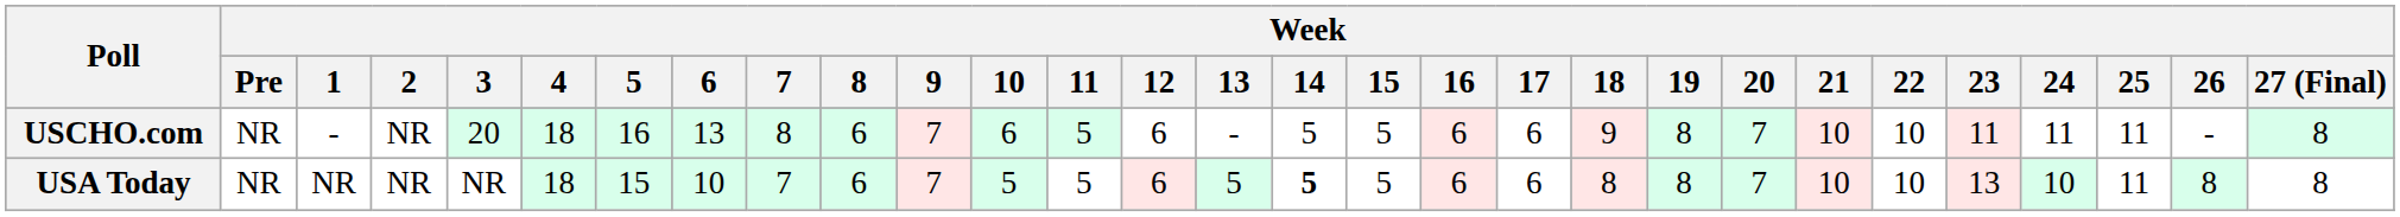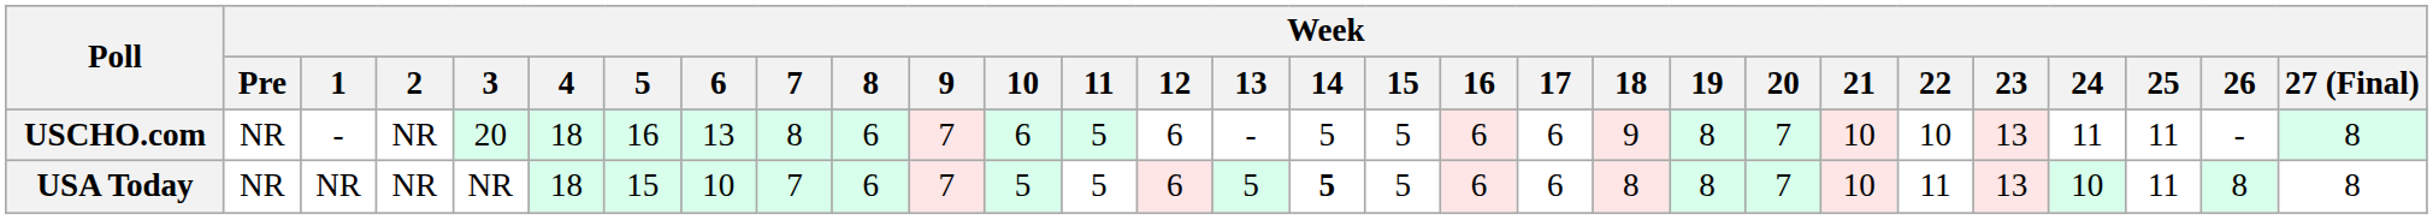 <table class="wikitable" style="white-space:nowrap;">
 <tr>
 <th scope="col" width="100" rowspan="2">Poll</th>
 <th colspan="28">Week</th>
 </tr>
 <tr>
 <th scope="col" width="30">Pre</th>
 <th scope="col" width="30">1</th>
 <th scope="col" width="30">2</th>
 <th scope="col" width="30">3</th>
 <th scope="col" width="30">4</th>
 <th scope="col" width="30">5</th>
 <th scope="col" width="30">6</th>
 <th scope="col" width="30">7</th>
 <th scope="col" width="30">8</th>
 <th scope="col" width="30">9</th>
 <th scope="col" width="30">10</th>
 <th scope="col" width="30">11</th>
 <th scope="col" width="30">12</th>
 <th scope="col" width="30">13</th>
 <th scope="col" width="30">14</th>
 <th scope="col" width="30">15</th>
 <th scope="col" width="30">16</th>
 <th scope="col" width="30">17</th>
 <th scope="col" width="30">18</th>
 <th scope="col" width="30">19</th>
 <th scope="col" width="30">20</th>
 <th scope="col" width="30">21</th>
 <th scope="col" width="30">22</th>
 <th scope="col" width="30">23</th>
 <th scope="col" width="30">24</th>
 <th scope="col" width="30">25</th>
 <th scope="col" width="30">26</th>
 <th scope="col" width="30">27 (Final)</th>
 </tr>
 <tr style="text-align:center;">
 <th>USCHO.com</th>
 <td bgcolor=FFFFFF>NR</td>
 <td bgcolor=FFFFFF>-</td>
 <td bgcolor=FFFFFF>NR</td>
 <td bgcolor=D8FFEB>20</td>
 <td bgcolor=D8FFEB>18</td>
 <td bgcolor=D8FFEB>16</td>
 <td bgcolor=D8FFEB>13</td>
 <td bgcolor=D8FFEB>8 </td>
 <td bgcolor=D8FFEB>6 </td>
 <td bgcolor=FFE6E6>7</td>
 <td bgcolor=D8FFEB>6 </td>
 <td bgcolor=D8FFEB>5</td>
 <td bgcolor=FFFFFF>6</td>
 <td bgcolor=FFFFFF>-</td>
 <td bgcolor=FFFFFF>5</td>
 <td bgcolor=FFFFFF>5</td>
 <td bgcolor=FFE6E6>6</td>
 <td bgcolor=FFFFFF>6</td>
 <td bgcolor=FFE6E6>9</td>
 <td bgcolor=D8FFEB>8</td>
 <td bgcolor=D8FFEB>7</td>
 <td bgcolor=FFE6E6>10</td>
 <td bgcolor=FFFFFF>10</td>
-<td bgcolor=FFE6E6>11</td>
+<td bgcolor=FFE6E6>13</td>
 <td bgcolor=FFFFFF>11</td>
 <td bgcolor=FFFFFF>11</td>
 <td bgcolor=FFFFFF>-</td>
 <td bgcolor=D8FFEB>8</td>
 </tr>
 <tr style="text-align:center;">
 <th>USA Today</th>
 <td bgcolor=FFFFFF>NR</td>
 <td bgcolor=FFFFFF>NR</td>
 <td bgcolor=FFFFFF>NR</td>
 <td bgcolor=FFFFFF>NR</td>
 <td bgcolor=D8FFEB>18</td>
 <td bgcolor=D8FFEB>15</td>
 <td bgcolor=D8FFEB>10</td>
 <td bgcolor=D8FFEB>7 </td>
 <td bgcolor=D8FFEB>6 </td>
 <td bgcolor=FFE6E6>7</td>
 <td bgcolor=D8FFEB>5 </td>
 <td bgcolor=FFFFFF>5</td>
 <td bgcolor=FFE6E6>6</td>
 <td bgcolor=D8FFEB>5</td>
 <td bgcolor=FFFFFF><strong>5</strong></td>
 <td bgcolor=FFFFFF>5</td>
 <td bgcolor=FFE6E6>6</td>
 <td bgcolor=FFFFFF>6</td>
 <td bgcolor=FFE6E6>8</td>
 <td bgcolor=D8FFEB>8</td>
 <td bgcolor=D8FFEB>7</td>
 <td bgcolor=FFE6E6>10</td>
-<td bgcolor=FFFFFF>10</td>
+<td bgcolor=FFFFFF>11</td>
 <td bgcolor=FFE6E6>13</td>
 <td bgcolor=D8FFEB>10</td>
 <td bgcolor=FFFFFF>11</td>
 <td bgcolor=D8FFEB>8</td>
 <td bgcolor=FFFFFF>8</td>
 </tr>
 </table>
